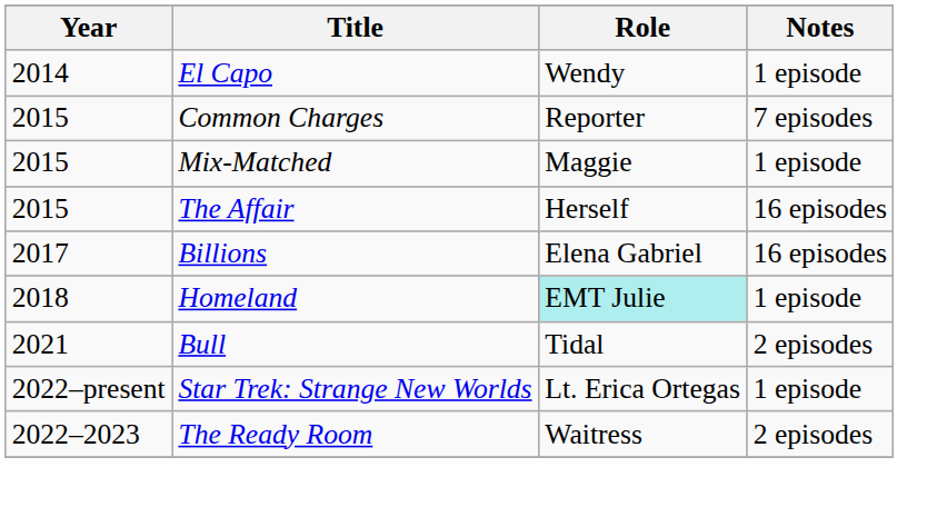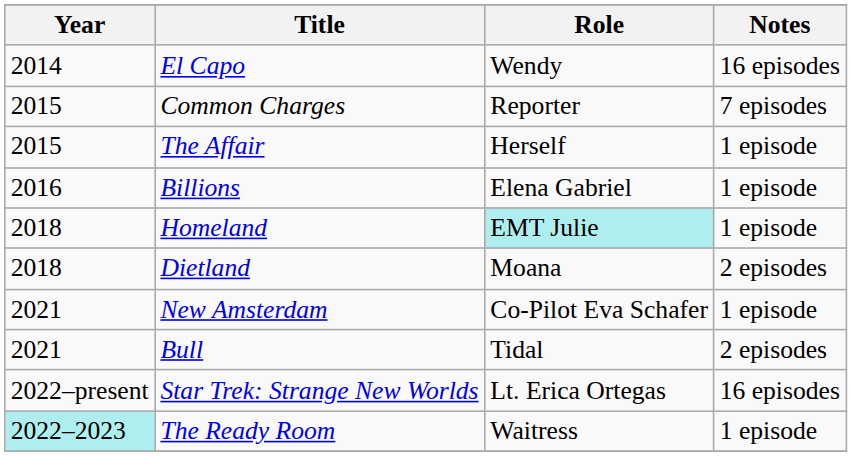 <table class="wikitable sortable">
 <tr>
 </tr>
 <tr>
 <th scope="col">Year</th>
 <th scope="col">Title</th>
 <th scope="col">Role</th>
 <th scope="col" class="unsortable">Notes</th>
 </tr>
 <tr>
 <td>2014</td>
 <td><em><a href='#'>El Capo</a></em></td>
 <td>Wendy</td>
-<td>1 episode</td>
+<td>16 episodes</td>
 </tr>
 <tr>
 <td>2015</td>
 <td><em>Common Charges</em></td>
 <td>Reporter</td>
 <td>7 episodes</td>
 </tr>
 <tr>
 <td>2015</td>
-<td><em>Mix-Matched</em></td>
-<td>Maggie</td>
+<td><em><a href='#'>The Affair</a></em></td>
+<td>Herself</td>
 <td>1 episode</td>
 </tr>
 <tr>
-<td>2015</td>
-<td><em><a href='#'>The Affair</a></em></td>
-<td>Herself</td>
-<td>16 episodes</td>
-</tr>
-<tr>
-<td>2017</td>
+<td>2016</td>
 <td><em><a href='#'>Billions</a></em></td>
 <td>Elena Gabriel</td>
-<td>16 episodes</td>
+<td>1 episode</td>
 </tr>
 <tr>
 <td>2018</td>
 <td><em><a href='#'>Homeland</a></em></td>
 <td style="background: paleturquoise;">EMT Julie</td>
+<td>1 episode</td>
+</tr>
+<tr>
+<td>2018</td>
+<td><em><a href='#'>Dietland</a></em></td>
+<td>Moana</td>
+<td>2 episodes</td>
+</tr>
+<tr>
+<td>2021</td>
+<td><em><a href='#'>New Amsterdam</a></em></td>
+<td>Co-Pilot Eva Schafer</td>
 <td>1 episode</td>
 </tr>
 <tr>
 <td>2021</td>
 <td><em><a href='#'>Bull</a></em></td>
 <td>Tidal</td>
 <td>2 episodes</td>
 </tr>
 <tr>
 <td>2022–present</td>
 <td><em><a href='#'>Star Trek: Strange New Worlds</a></em></td>
 <td>Lt. Erica Ortegas</td>
-<td>1 episode</td>
+<td>16 episodes</td>
 </tr>
 <tr>
-<td>2022–2023</td>
+<td style="background: paleturquoise;">2022–2023</td>
 <td><em><a href='#'>The Ready Room</a></em></td>
 <td>Waitress</td>
-<td>2 episodes</td>
+<td>1 episode</td>
 </tr>
 <tr>
 </tr>
 </table>
